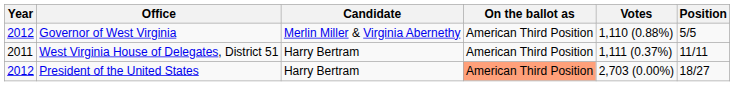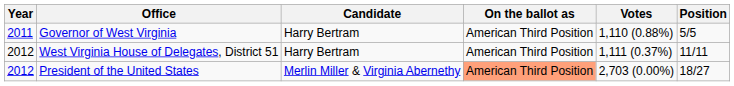 <table class="wikitable">
 <tr>
 <th>Year</th>
 <th>Office</th>
 <th>Candidate</th>
 <th>On the ballot as</th>
 <th>Votes</th>
 <th>Position</th>
 </tr>
 <tr>
-<td><a href='#'>2012</a></td>
+<td><a href='#'>2011</a></td>
 <td><a href='#'>Governor of West Virginia</a></td>
-<td><a href='#'>Merlin Miller</a> & <a href='#'>Virginia Abernethy</a></td>
+<td>Harry Bertram</td>
 <td>American Third Position</td>
 <td>1,110 (0.88%)</td>
 <td>5/5</td>
 </tr>
 <tr>
-<td>2011</td>
+<td>2012</td>
 <td><a href='#'>West Virginia House of Delegates</a>, District 51</td>
 <td>Harry Bertram</td>
 <td>American Third Position</td>
 <td>1,111 (0.37%)</td>
 <td>11/11</td>
 </tr>
 <tr>
 <td><a href='#'>2012</a></td>
 <td><a href='#'>President of the United States</a></td>
-<td>Harry Bertram</td>
+<td><a href='#'>Merlin Miller</a> & <a href='#'>Virginia Abernethy</a></td>
 <td style="background: lightsalmon;">American Third Position</td>
 <td>2,703 (0.00%)</td>
 <td>18/27</td>
 </tr>
 </table>
